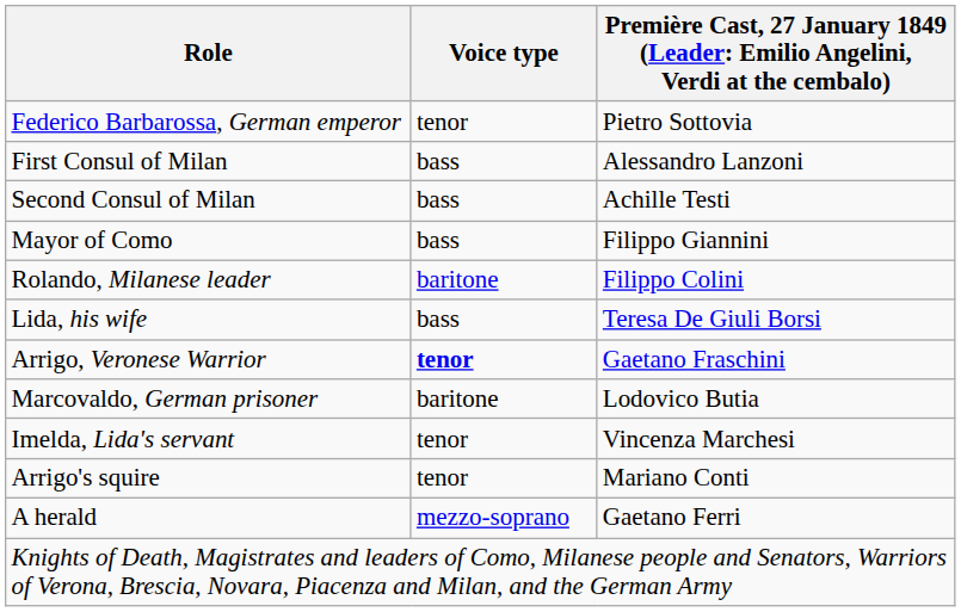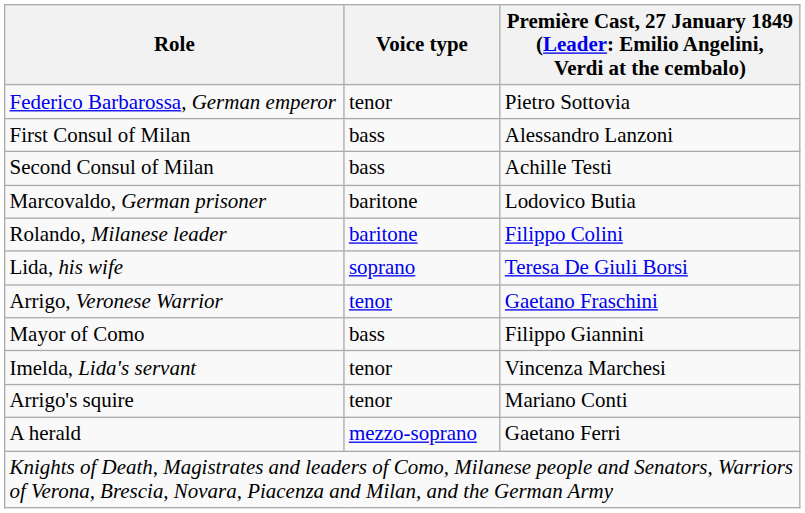 <table class="wikitable">
 <tr>
 <th>Role</th>
 <th>Voice type</th>
 <th>Première Cast, 27 January 1849<br>(<a href='#'>Leader</a>: Emilio Angelini,<br>Verdi at the cembalo)</th>
 </tr>
 <tr>
 <td><a href='#'>Federico Barbarossa</a>, <em>German emperor</em></td>
 <td>tenor</td>
 <td>Pietro Sottovia</td>
 </tr>
 <tr>
 <td>First Consul of Milan</td>
 <td>bass</td>
 <td>Alessandro Lanzoni</td>
 </tr>
 <tr>
 <td>Second Consul of Milan</td>
 <td>bass</td>
 <td>Achille Testi</td>
 </tr>
 <tr>
-<td>Mayor of Como</td>
-<td>bass</td>
-<td>Filippo Giannini</td>
+<td>Marcovaldo, <em>German prisoner</em></td>
+<td>baritone</td>
+<td>Lodovico Butia</td>
 </tr>
 <tr>
 <td>Rolando, <em>Milanese leader</em></td>
 <td><a href='#'>baritone</a></td>
 <td><a href='#'>Filippo Colini</a></td>
 </tr>
 <tr>
 <td>Lida, <em>his wife</em></td>
-<td>bass</td>
+<td><a href='#'>soprano</a></td>
 <td><a href='#'>Teresa De Giuli Borsi</a></td>
 </tr>
 <tr>
 <td>Arrigo, <em>Veronese Warrior</em></td>
-<td><strong><a href='#'>tenor</a></strong></td>
+<td><a href='#'>tenor</a></td>
 <td><a href='#'>Gaetano Fraschini</a></td>
 </tr>
 <tr>
-<td>Marcovaldo, <em>German prisoner</em></td>
-<td>baritone</td>
-<td>Lodovico Butia</td>
+<td>Mayor of Como</td>
+<td>bass</td>
+<td>Filippo Giannini</td>
 </tr>
 <tr>
 <td>Imelda, <em>Lida's servant</em></td>
 <td>tenor</td>
 <td>Vincenza Marchesi</td>
 </tr>
 <tr>
 <td>Arrigo's squire</td>
 <td>tenor</td>
 <td>Mariano Conti</td>
 </tr>
 <tr>
 <td>A herald</td>
 <td><a href='#'>mezzo-soprano</a></td>
 <td>Gaetano Ferri</td>
 </tr>
 <tr>
 <td colspan="3"><em>Knights of Death, Magistrates and leaders of Como, Milanese people and Senators, Warriors of Verona, Brescia, Novara, Piacenza and Milan, and the German Army</em></td>
 </tr>
 </table>
